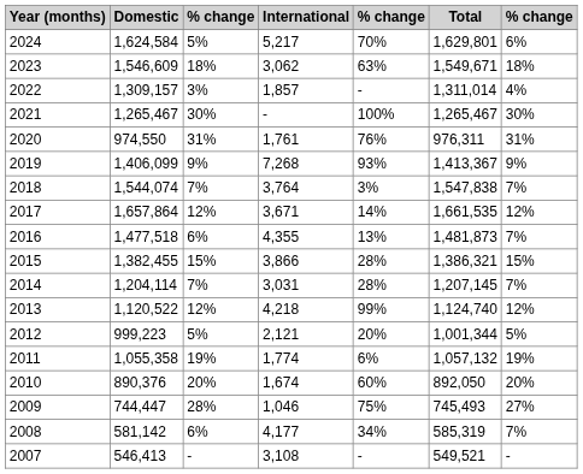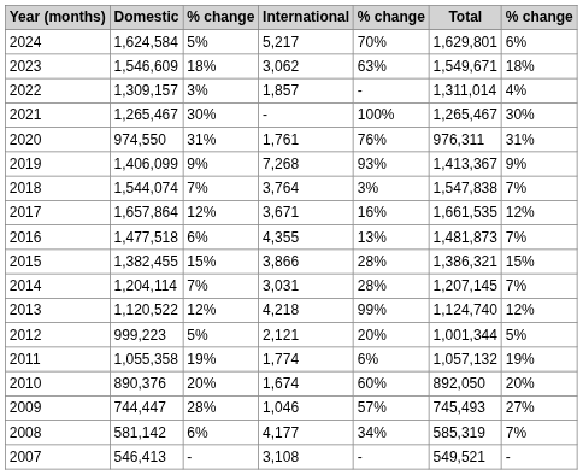 <table class="toccolours" border="1" cellpadding="4" style="border-collapse:collapse">
 <tr bgcolor=lightgrey>
 <th>Year (months)</th>
 <th>Domestic</th>
 <th>% change</th>
 <th>International</th>
 <th>% change</th>
 <th>Total</th>
 <th>% change</th>
 </tr>
 <tr>
 <td>2024</td>
 <td>1,624,584</td>
 <td> 5%</td>
 <td>5,217</td>
 <td> 70%</td>
 <td>1,629,801</td>
 <td> 6%</td>
 </tr>
 <tr>
 <td>2023</td>
 <td>1,546,609</td>
 <td> 18%</td>
 <td>3,062</td>
 <td> 63%</td>
 <td>1,549,671</td>
 <td> 18%</td>
 </tr>
 <tr>
 <td>2022</td>
 <td>1,309,157</td>
 <td> 3%</td>
 <td>1,857</td>
 <td>-</td>
 <td>1,311,014</td>
 <td> 4%</td>
 </tr>
 <tr>
 <td>2021</td>
 <td>1,265,467</td>
 <td> 30%</td>
 <td>-</td>
 <td> 100%</td>
 <td>1,265,467</td>
 <td> 30%</td>
 </tr>
 <tr>
 <td>2020</td>
 <td>974,550</td>
 <td> 31%</td>
 <td>1,761</td>
 <td> 76%</td>
 <td>976,311</td>
 <td> 31%</td>
 </tr>
 <tr>
 <td>2019</td>
 <td>1,406,099</td>
 <td> 9%</td>
 <td>7,268</td>
 <td> 93%</td>
 <td>1,413,367</td>
 <td> 9%</td>
 </tr>
 <tr>
 <td>2018</td>
 <td>1,544,074</td>
 <td> 7%</td>
 <td>3,764</td>
 <td> 3%</td>
 <td>1,547,838</td>
 <td> 7%</td>
 </tr>
 <tr>
 <td>2017</td>
 <td>1,657,864</td>
 <td> 12%</td>
 <td>3,671</td>
-<td> 14%</td>
+<td> 16%</td>
 <td>1,661,535</td>
 <td> 12%</td>
 </tr>
 <tr>
 <td>2016</td>
 <td>1,477,518</td>
 <td> 6%</td>
 <td>4,355</td>
 <td> 13%</td>
 <td>1,481,873</td>
 <td> 7%</td>
 </tr>
 <tr>
 <td>2015</td>
 <td>1,382,455</td>
 <td> 15%</td>
 <td>3,866</td>
 <td> 28%</td>
 <td>1,386,321</td>
 <td> 15%</td>
 </tr>
 <tr>
 <td>2014</td>
 <td>1,204,114</td>
 <td> 7%</td>
 <td>3,031</td>
 <td> 28%</td>
 <td>1,207,145</td>
 <td> 7%</td>
 </tr>
 <tr>
 <td>2013</td>
 <td>1,120,522</td>
 <td> 12%</td>
 <td>4,218</td>
 <td> 99%</td>
 <td>1,124,740</td>
 <td> 12%</td>
 </tr>
 <tr>
 <td>2012</td>
 <td>999,223</td>
 <td> 5%</td>
 <td>2,121</td>
 <td> 20%</td>
 <td>1,001,344</td>
 <td> 5%</td>
 </tr>
 <tr>
 <td>2011</td>
 <td>1,055,358</td>
 <td> 19%</td>
 <td>1,774</td>
 <td> 6%</td>
 <td>1,057,132</td>
 <td> 19%</td>
 </tr>
 <tr>
 <td>2010</td>
 <td>890,376</td>
 <td> 20%</td>
 <td>1,674</td>
 <td> 60%</td>
 <td>892,050</td>
 <td> 20%</td>
 </tr>
 <tr>
 <td>2009</td>
 <td>744,447</td>
 <td> 28%</td>
 <td>1,046</td>
-<td> 75%</td>
+<td> 57%</td>
 <td>745,493</td>
 <td> 27%</td>
 </tr>
 <tr>
 <td>2008</td>
 <td>581,142</td>
 <td> 6%</td>
 <td>4,177</td>
 <td> 34%</td>
 <td>585,319</td>
 <td> 7%</td>
 </tr>
 <tr>
 <td>2007</td>
 <td>546,413</td>
 <td>-</td>
 <td>3,108</td>
 <td>-</td>
 <td>549,521</td>
 <td>-</td>
 </tr>
 </table>
